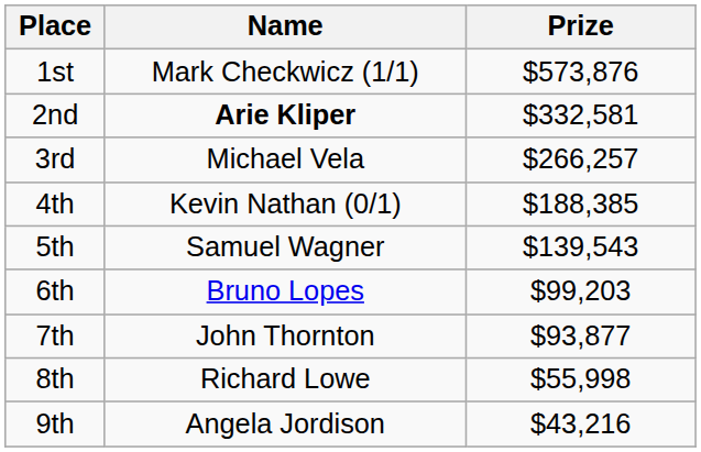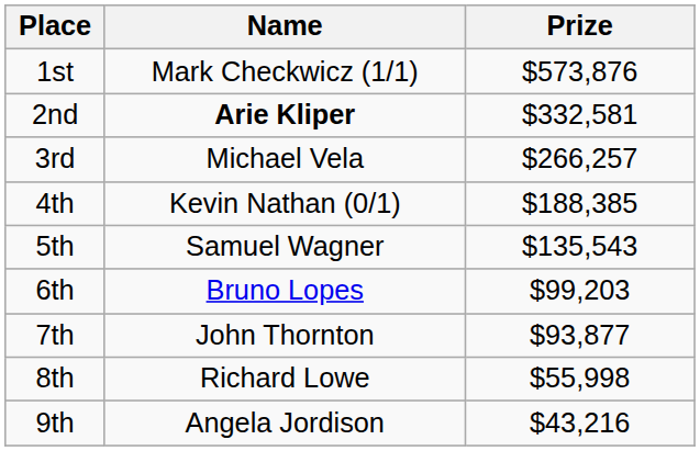 <table class="wikitable">
 <tr>
 <th width="50">Place</th>
 <th width="200">Name</th>
 <th width="125">Prize</th>
 </tr>
 <tr>
 <td align=center>1st</td>
 <td align=center> Mark Checkwicz (1/1)</td>
 <td align=center>$573,876</td>
 </tr>
 <tr>
 <td align=center>2nd</td>
 <td align=center><strong> Arie Kliper</strong></td>
 <td align=center>$332,581</td>
 </tr>
 <tr>
 <td align=center>3rd</td>
 <td align=center> Michael Vela</td>
 <td align=center>$266,257</td>
 </tr>
 <tr>
 <td align=center>4th</td>
 <td align=center> Kevin Nathan (0/1)</td>
 <td align=center>$188,385</td>
 </tr>
 <tr>
 <td align=center>5th</td>
 <td align=center> Samuel Wagner</td>
-<td align=center>$139,543</td>
+<td align=center>$135,543</td>
 </tr>
 <tr>
 <td align=center>6th</td>
 <td align=center> <a href='#'>Bruno Lopes</a></td>
 <td align=center>$99,203</td>
 </tr>
 <tr>
 <td align=center>7th</td>
 <td align=center> John Thornton</td>
 <td align=center>$93,877</td>
 </tr>
 <tr>
 <td align=center>8th</td>
 <td align=center> Richard Lowe</td>
 <td align=center>$55,998</td>
 </tr>
 <tr>
 <td align=center>9th</td>
 <td align=center> Angela Jordison</td>
 <td align=center>$43,216</td>
 </tr>
 </table>
